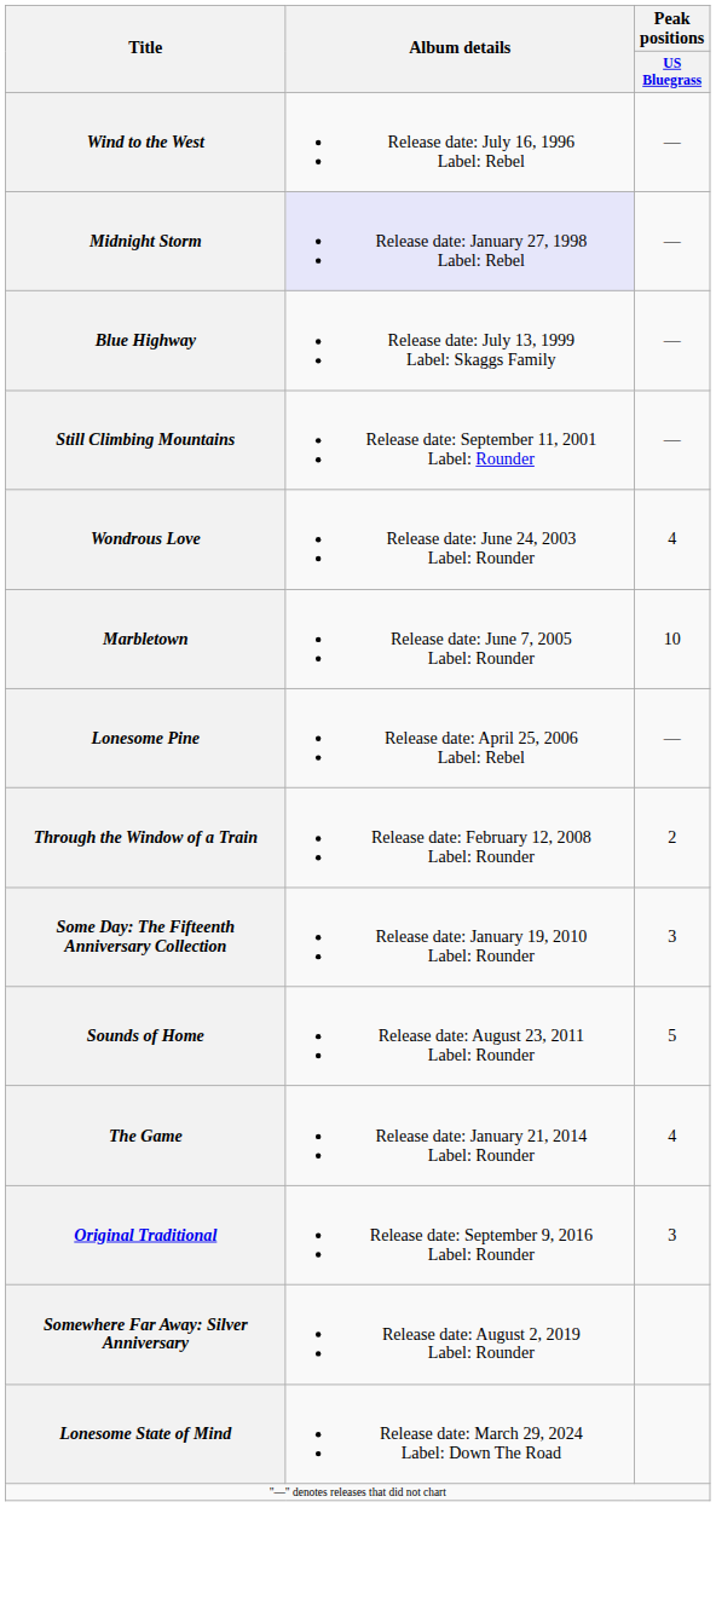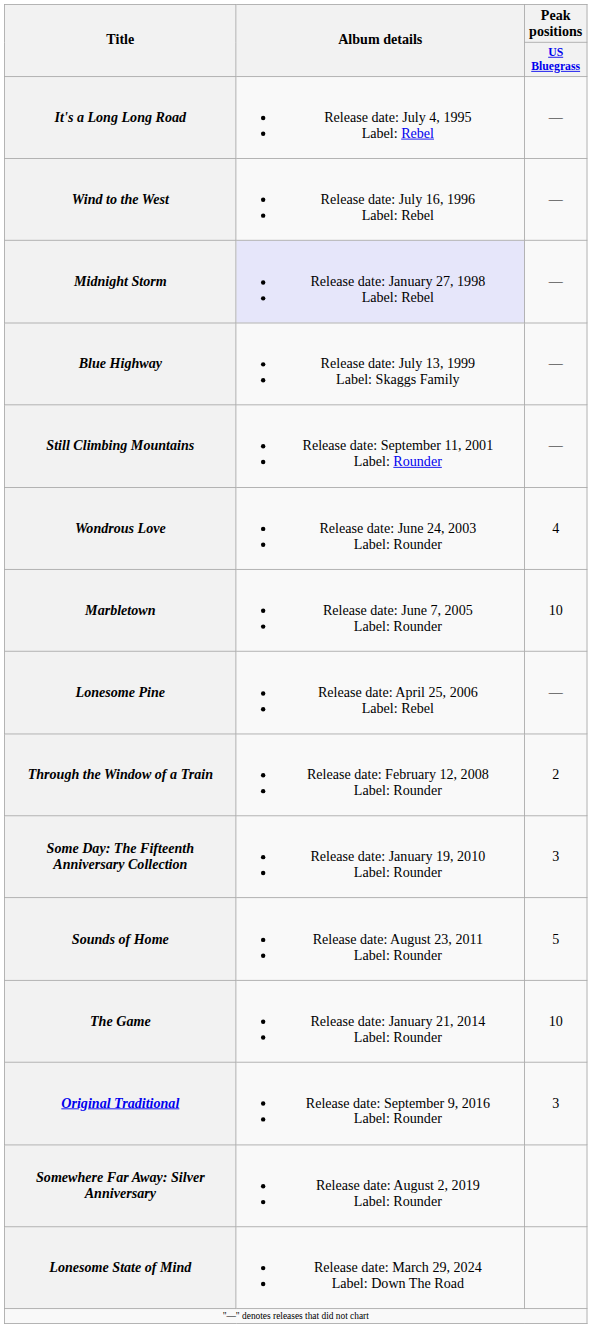 <table class="wikitable plainrowheaders" style="text-align:center;">
 <tr>
 <th rowspan="2" style="width:16em;">Title</th>
 <th rowspan="2" style="width:20em;">Album details</th>
 <th colspan="1">Peak positions</th>
 </tr>
 <tr style="font-size:smaller;">
 <th width="65"><a href='#'>US Bluegrass</a></th>
+</tr>
+<tr>
+<th scope="row"><em>It's a Long Long Road</em></th>
+<td><br><ul><li>Release date: July 4, 1995</li><li>Label: <a href='#'>Rebel</a></li></ul></td>
+<td>—</td>
 </tr>
 <tr>
 <th scope="row"><em>Wind to the West</em></th>
 <td><br><ul><li>Release date: July 16, 1996</li><li>Label: Rebel</li></ul></td>
 <td>—</td>
 </tr>
 <tr>
 <th scope="row"><em>Midnight Storm</em></th>
 <td style="background: lavender;"><br><ul><li>Release date: January 27, 1998</li><li>Label: Rebel</li></ul></td>
 <td>—</td>
 </tr>
 <tr>
 <th scope="row"><em>Blue Highway</em></th>
 <td><br><ul><li>Release date: July 13, 1999</li><li>Label: Skaggs Family</li></ul></td>
 <td>—</td>
 </tr>
 <tr>
 <th scope="row"><em>Still Climbing Mountains</em></th>
 <td><br><ul><li>Release date: September 11, 2001</li><li>Label: <a href='#'>Rounder</a></li></ul></td>
 <td>—</td>
 </tr>
 <tr>
 <th scope="row"><em>Wondrous Love</em></th>
 <td><br><ul><li>Release date: June 24, 2003</li><li>Label: Rounder</li></ul></td>
 <td>4</td>
 </tr>
 <tr>
 <th scope="row"><em>Marbletown</em></th>
 <td><br><ul><li>Release date: June 7, 2005</li><li>Label: Rounder</li></ul></td>
 <td>10</td>
 </tr>
 <tr>
 <th scope="row"><em>Lonesome Pine</em></th>
 <td><br><ul><li>Release date: April 25, 2006</li><li>Label: Rebel</li></ul></td>
 <td>—</td>
 </tr>
 <tr>
 <th scope="row"><em>Through the Window of a Train</em></th>
 <td><br><ul><li>Release date: February 12, 2008</li><li>Label: Rounder</li></ul></td>
 <td>2</td>
 </tr>
 <tr>
 <th scope="row"><em>Some Day: The Fifteenth<br>Anniversary Collection</em></th>
 <td><br><ul><li>Release date: January 19, 2010</li><li>Label: Rounder</li></ul></td>
 <td>3</td>
 </tr>
 <tr>
 <th scope="row"><em>Sounds of Home</em></th>
 <td><br><ul><li>Release date: August 23, 2011</li><li>Label: Rounder</li></ul></td>
 <td>5</td>
 </tr>
 <tr>
 <th scope="row"><em>The Game</em></th>
 <td><br><ul><li>Release date: January 21, 2014</li><li>Label: Rounder</li></ul></td>
-<td>4</td>
+<td>10</td>
 </tr>
 <tr>
 <th scope="row"><em><a href='#'>Original Traditional</a></em></th>
 <td><br><ul><li>Release date: September 9, 2016</li><li>Label: Rounder</li></ul></td>
 <td>3</td>
 </tr>
 <tr>
 <th scope="row"><em>Somewhere Far Away: Silver Anniversary</em></th>
 <td><br><ul><li>Release date: August 2, 2019</li><li>Label: Rounder</li></ul></td>
 <td></td>
 </tr>
 <tr>
 <th scope="row"><em>Lonesome State of Mind</em></th>
 <td><br><ul><li>Release date: March 29, 2024</li><li>Label: Down The Road</li></ul></td>
 <td></td>
 </tr>
 <tr>
 <td colspan="3" style="font-size:8pt">"—" denotes releases that did not chart</td>
 </tr>
 </table>
